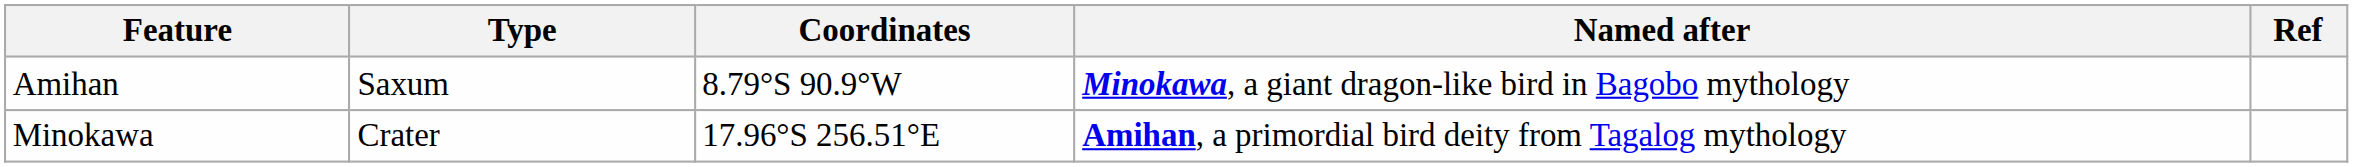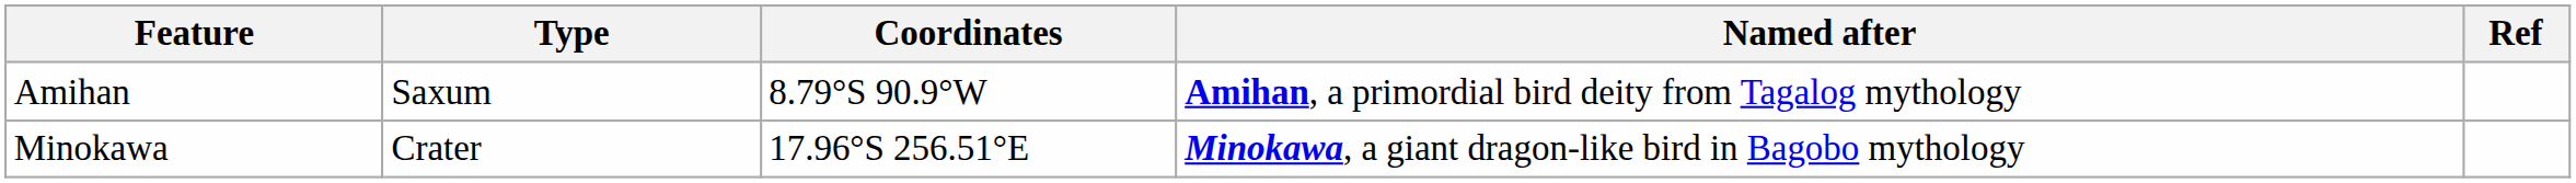 <table class="wikitable" style="min-width: 90%;">
 <tr>
 <th style="width:10em">Feature</th>
 <th style="width:10em">Type</th>
 <th>Coordinates</th>
 <th>Named after</th>
 <th>Ref</th>
 </tr>
 <tr id=001 bgcolor=#fefefe>
 <td>Amihan</td>
 <td>Saxum</td>
 <td>8.79°S 90.9°W</td>
-<td><strong><em><a href='#'>Minokawa</a></em></strong>, a giant dragon-like bird in <a href='#'>Bagobo</a> mythology</td>
+<td><strong><a href='#'>Amihan</a></strong>, a primordial bird deity from <a href='#'>Tagalog</a> mythology</td>
 <td></td>
 </tr>
 <tr id=002 bgcolor=#fefefe>
 <td>Minokawa</td>
 <td>Crater</td>
 <td>17.96°S 256.51°E</td>
-<td><strong><a href='#'>Amihan</a></strong>, a primordial bird deity from <a href='#'>Tagalog</a> mythology</td>
+<td><strong><em><a href='#'>Minokawa</a></em></strong>, a giant dragon-like bird in <a href='#'>Bagobo</a> mythology</td>
 <td></td>
 </tr>
 </table>
